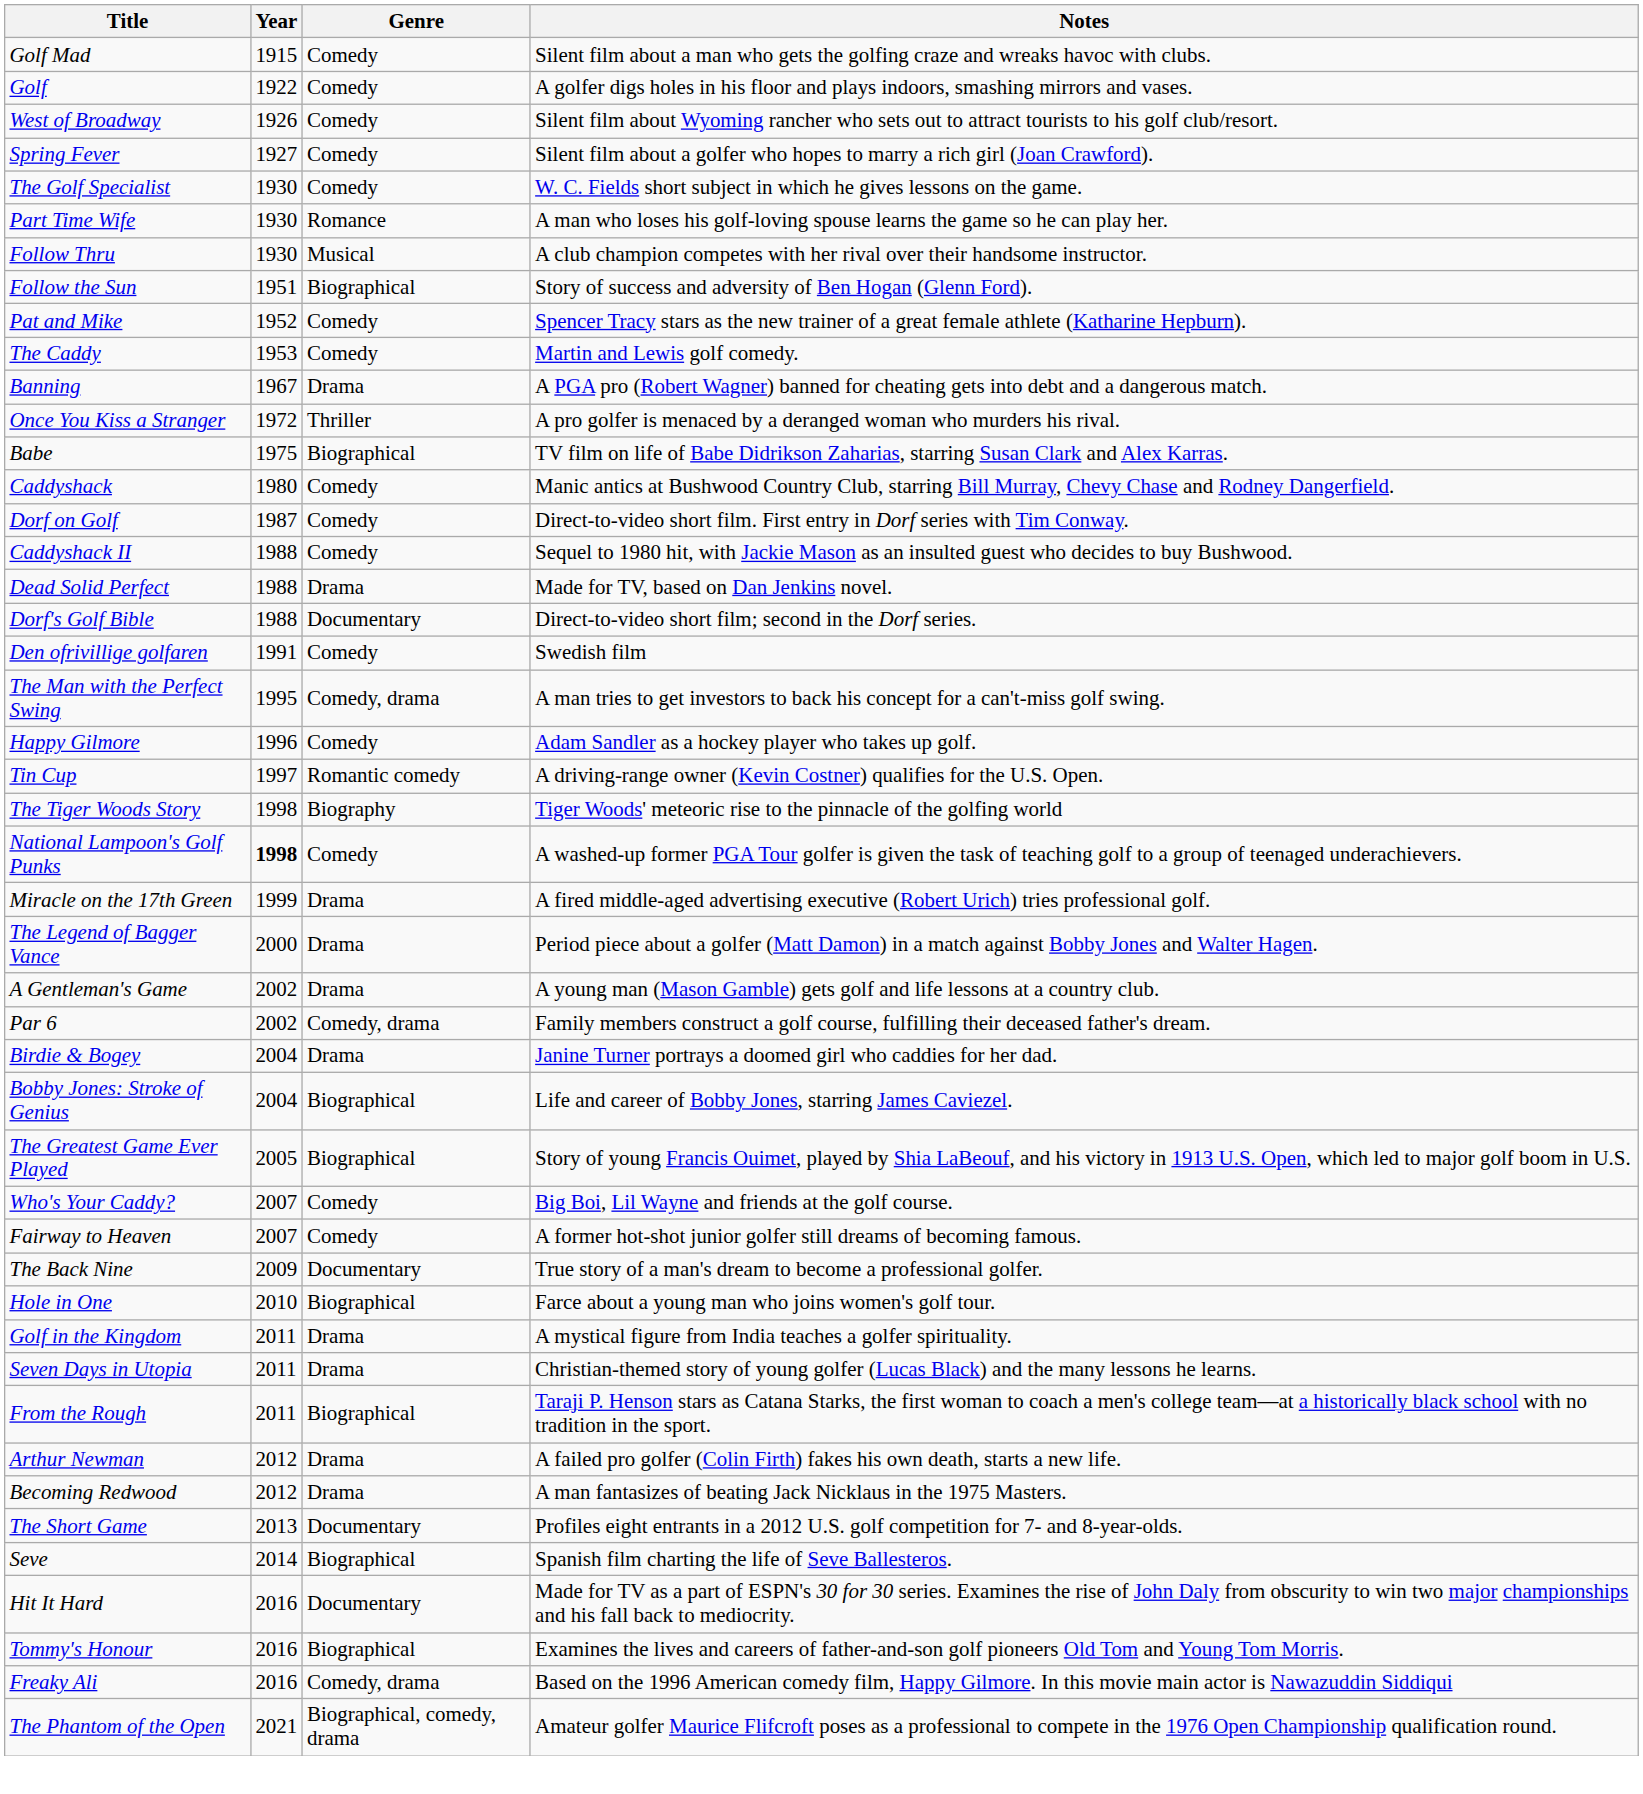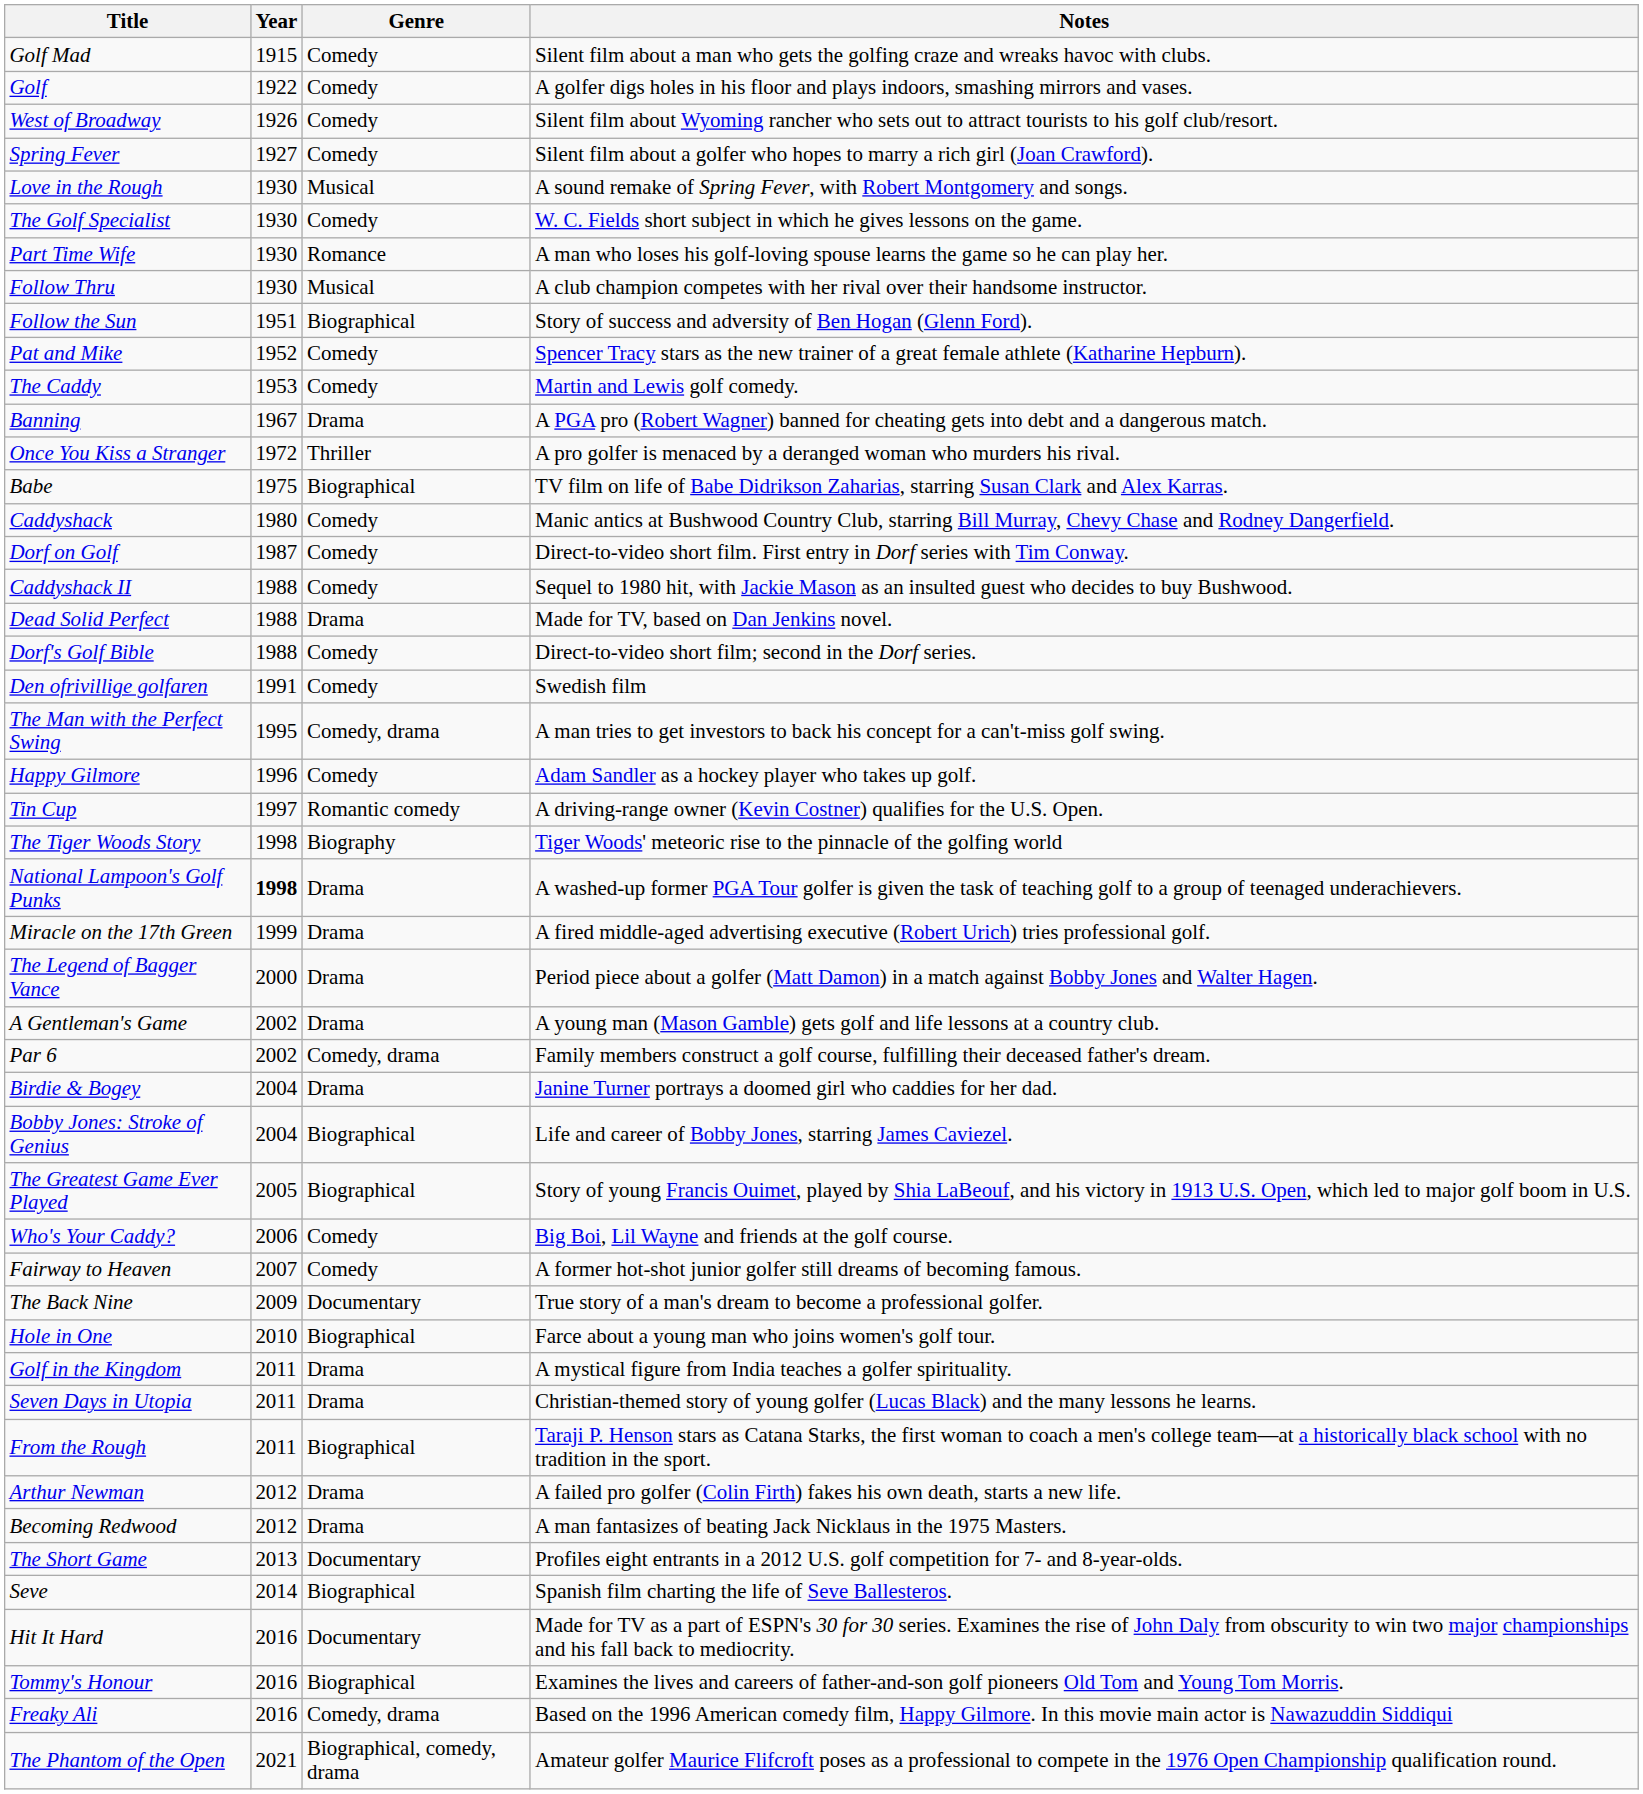 <table class="wikitable sortable">
 <tr>
 <th>Title</th>
 <th>Year</th>
 <th>Genre</th>
 <th>Notes</th>
 </tr>
 <tr>
 <td><em>Golf Mad</em></td>
 <td>1915</td>
 <td>Comedy</td>
 <td>Silent film about a man who gets the golfing craze and wreaks havoc with clubs.</td>
 </tr>
 <tr>
 <td><em><a href='#'>Golf</a></em></td>
 <td>1922</td>
 <td>Comedy</td>
 <td>A golfer digs holes in his floor and plays indoors, smashing mirrors and vases.</td>
 </tr>
 <tr>
 <td><em><a href='#'>West of Broadway</a></em></td>
 <td>1926</td>
 <td>Comedy</td>
 <td>Silent film about <a href='#'>Wyoming</a> rancher who sets out to attract tourists to his golf club/resort.</td>
 </tr>
 <tr>
 <td><em><a href='#'>Spring Fever</a></em></td>
 <td>1927</td>
 <td>Comedy</td>
 <td>Silent film about a golfer who hopes to marry a rich girl (<a href='#'>Joan Crawford</a>).</td>
+</tr>
+<tr>
+<td><em><a href='#'>Love in the Rough</a></em></td>
+<td>1930</td>
+<td>Musical</td>
+<td>A sound remake of <em>Spring Fever</em>, with <a href='#'>Robert Montgomery</a> and songs.</td>
 </tr>
 <tr>
 <td><em><a href='#'>The Golf Specialist</a></em></td>
 <td>1930</td>
 <td>Comedy</td>
 <td><a href='#'>W. C. Fields</a> short subject in which he gives lessons on the game.</td>
 </tr>
 <tr>
 <td><em><a href='#'>Part Time Wife</a></em></td>
 <td>1930</td>
 <td>Romance</td>
 <td>A man who loses his golf-loving spouse learns the game so he can play her.</td>
 </tr>
 <tr>
 <td><em><a href='#'>Follow Thru</a></em></td>
 <td>1930</td>
 <td>Musical</td>
 <td>A club champion competes with her rival over their handsome instructor.</td>
 </tr>
 <tr>
 <td><em><a href='#'>Follow the Sun</a></em></td>
 <td>1951</td>
 <td>Biographical</td>
 <td>Story of success and adversity of <a href='#'>Ben Hogan</a> (<a href='#'>Glenn Ford</a>).</td>
 </tr>
 <tr>
 <td><em><a href='#'>Pat and Mike</a></em></td>
 <td>1952</td>
 <td>Comedy</td>
 <td><a href='#'>Spencer Tracy</a> stars as the new trainer of a great female athlete (<a href='#'>Katharine Hepburn</a>).</td>
 </tr>
 <tr>
 <td><em><a href='#'>The Caddy</a></em></td>
 <td>1953</td>
 <td>Comedy</td>
 <td><a href='#'>Martin and Lewis</a> golf comedy.</td>
 </tr>
 <tr>
 <td><em><a href='#'>Banning</a></em></td>
 <td>1967</td>
 <td>Drama</td>
 <td>A <a href='#'>PGA</a> pro (<a href='#'>Robert Wagner</a>) banned for cheating gets into debt and a dangerous match.</td>
 </tr>
 <tr>
 <td><em><a href='#'>Once You Kiss a Stranger</a></em></td>
 <td>1972</td>
 <td>Thriller</td>
 <td>A pro golfer is menaced by a deranged woman who murders his rival.</td>
 </tr>
 <tr>
 <td><em>Babe</em></td>
 <td>1975</td>
 <td>Biographical</td>
 <td>TV film on life of <a href='#'>Babe Didrikson Zaharias</a>, starring <a href='#'>Susan Clark</a> and <a href='#'>Alex Karras</a>.</td>
 </tr>
 <tr>
 <td><em><a href='#'>Caddyshack</a></em></td>
 <td>1980</td>
 <td>Comedy</td>
 <td>Manic antics at Bushwood Country Club, starring <a href='#'>Bill Murray</a>, <a href='#'>Chevy Chase</a> and <a href='#'>Rodney Dangerfield</a>.</td>
 </tr>
 <tr>
 <td><em><a href='#'>Dorf on Golf</a></em></td>
 <td>1987</td>
 <td>Comedy</td>
 <td>Direct-to-video short film. First entry in <em>Dorf</em> series with <a href='#'>Tim Conway</a>.</td>
 </tr>
 <tr>
 <td><em><a href='#'>Caddyshack II</a></em></td>
 <td>1988</td>
 <td>Comedy</td>
 <td>Sequel to 1980 hit, with <a href='#'>Jackie Mason</a> as an insulted guest who decides to buy Bushwood.</td>
 </tr>
 <tr>
 <td><em><a href='#'>Dead Solid Perfect</a></em></td>
 <td>1988</td>
 <td>Drama</td>
 <td>Made for TV, based on <a href='#'>Dan Jenkins</a> novel.</td>
 </tr>
 <tr>
 <td><em><a href='#'>Dorf's Golf Bible</a></em></td>
 <td>1988</td>
-<td>Documentary</td>
+<td>Comedy</td>
 <td>Direct-to-video short film; second in the <em>Dorf</em> series.</td>
 </tr>
 <tr>
 <td><em><a href='#'>Den ofrivillige golfaren</a></em></td>
 <td>1991</td>
 <td>Comedy</td>
 <td>Swedish film</td>
 </tr>
 <tr>
 <td><em><a href='#'>The Man with the Perfect Swing</a></em></td>
 <td>1995</td>
 <td>Comedy, drama</td>
 <td>A man tries to get investors to back his concept for a can't-miss golf swing.</td>
 </tr>
 <tr>
 <td><em><a href='#'>Happy Gilmore</a></em></td>
 <td>1996</td>
 <td>Comedy</td>
 <td><a href='#'>Adam Sandler</a> as a hockey player who takes up golf.</td>
 </tr>
 <tr>
 <td><em><a href='#'>Tin Cup</a></em></td>
 <td>1997</td>
 <td>Romantic comedy</td>
 <td>A driving-range owner (<a href='#'>Kevin Costner</a>) qualifies for the U.S. Open.</td>
 </tr>
 <tr>
 <td><em><a href='#'>The Tiger Woods Story</a></em></td>
 <td>1998</td>
 <td>Biography</td>
 <td><a href='#'>Tiger Woods</a>' meteoric rise to the pinnacle of the golfing world</td>
 </tr>
 <tr>
 <td><em><a href='#'>National Lampoon's Golf Punks</a></em></td>
 <td><strong>1998</strong></td>
-<td>Comedy</td>
+<td>Drama</td>
 <td>A washed-up former <a href='#'>PGA Tour</a> golfer is given the task of teaching golf to a group of teenaged underachievers.</td>
 </tr>
 <tr>
 <td><em>Miracle on the 17th Green</em></td>
 <td>1999</td>
 <td>Drama</td>
 <td>A fired middle-aged advertising executive (<a href='#'>Robert Urich</a>) tries professional golf.</td>
 </tr>
 <tr>
 <td><em><a href='#'>The Legend of Bagger Vance</a></em></td>
 <td>2000</td>
 <td>Drama</td>
 <td>Period piece about a golfer (<a href='#'>Matt Damon</a>) in a match against <a href='#'>Bobby Jones</a> and <a href='#'>Walter Hagen</a>.</td>
 </tr>
 <tr>
 <td><em>A Gentleman's Game</em></td>
 <td>2002</td>
 <td>Drama</td>
 <td>A young man (<a href='#'>Mason Gamble</a>) gets golf and life lessons at a country club.</td>
 </tr>
 <tr>
 <td><em>Par 6</em></td>
 <td>2002</td>
 <td>Comedy, drama</td>
 <td>Family members construct a golf course, fulfilling their deceased father's dream.</td>
 </tr>
 <tr>
 <td><em><a href='#'>Birdie & Bogey</a></em></td>
 <td>2004</td>
 <td>Drama</td>
 <td><a href='#'>Janine Turner</a> portrays a doomed girl who caddies for her dad.</td>
 </tr>
 <tr>
 <td><em><a href='#'>Bobby Jones: Stroke of Genius</a></em></td>
 <td>2004</td>
 <td>Biographical</td>
 <td>Life and career of <a href='#'>Bobby Jones</a>, starring <a href='#'>James Caviezel</a>.</td>
 </tr>
 <tr>
 <td><em><a href='#'>The Greatest Game Ever Played</a></em></td>
 <td>2005</td>
 <td>Biographical</td>
 <td>Story of young <a href='#'>Francis Ouimet</a>, played by <a href='#'>Shia LaBeouf</a>, and his victory in <a href='#'>1913 U.S. Open</a>, which led to major golf boom in U.S.</td>
 </tr>
 <tr>
 <td><em><a href='#'>Who's Your Caddy?</a></em></td>
-<td>2007</td>
+<td>2006</td>
 <td>Comedy</td>
 <td><a href='#'>Big Boi</a>, <a href='#'>Lil Wayne</a> and friends at the golf course.</td>
 </tr>
 <tr>
 <td><em>Fairway to Heaven</em></td>
 <td>2007</td>
 <td>Comedy</td>
 <td>A former hot-shot junior golfer still dreams of becoming famous.</td>
 </tr>
 <tr>
 <td><em>The Back Nine</em></td>
 <td>2009</td>
 <td>Documentary</td>
 <td>True story of a man's dream to become a professional golfer.</td>
 </tr>
 <tr>
 <td><em><a href='#'>Hole in One</a></em></td>
 <td>2010</td>
 <td>Biographical</td>
 <td>Farce about a young man who joins women's golf tour.</td>
 </tr>
 <tr>
 <td><em><a href='#'>Golf in the Kingdom</a></em></td>
 <td>2011</td>
 <td>Drama</td>
 <td>A mystical figure from India teaches a golfer spirituality.</td>
 </tr>
 <tr>
 <td><em><a href='#'>Seven Days in Utopia</a></em></td>
 <td>2011</td>
 <td>Drama</td>
 <td>Christian-themed story of young golfer (<a href='#'>Lucas Black</a>) and the many lessons he learns.</td>
 </tr>
 <tr>
 <td><em><a href='#'>From the Rough</a></em></td>
 <td>2011</td>
 <td>Biographical</td>
 <td><a href='#'>Taraji P. Henson</a> stars as Catana Starks, the first woman to coach a men's college team—at <a href='#'>a historically black school</a> with no tradition in the sport.</td>
 </tr>
 <tr>
 <td><em><a href='#'>Arthur Newman</a></em></td>
 <td>2012</td>
 <td>Drama</td>
 <td>A failed pro golfer (<a href='#'>Colin Firth</a>) fakes his own death, starts a new life.</td>
 </tr>
 <tr>
 <td><em>Becoming Redwood</em></td>
 <td>2012</td>
 <td>Drama</td>
 <td>A man fantasizes of beating Jack Nicklaus in the 1975 Masters.</td>
 </tr>
 <tr>
 <td><em><a href='#'>The Short Game</a></em></td>
 <td>2013</td>
 <td>Documentary</td>
 <td>Profiles eight entrants in a 2012 U.S. golf competition for 7- and 8-year-olds.</td>
 </tr>
 <tr>
 <td><em>Seve</em></td>
 <td>2014</td>
 <td>Biographical</td>
 <td>Spanish film charting the life of <a href='#'>Seve Ballesteros</a>.</td>
 </tr>
 <tr>
 <td><em>Hit It Hard</em></td>
 <td>2016</td>
 <td>Documentary</td>
 <td>Made for TV as a part of ESPN's <em>30 for 30</em> series. Examines the rise of <a href='#'>John Daly</a> from obscurity to win two <a href='#'>major</a> <a href='#'>championships</a> and his fall back to mediocrity.</td>
 </tr>
 <tr>
 <td><em><a href='#'>Tommy's Honour</a></em></td>
 <td>2016</td>
 <td>Biographical</td>
 <td>Examines the lives and careers of father-and-son golf pioneers <a href='#'>Old Tom</a> and <a href='#'>Young Tom Morris</a>.</td>
 </tr>
 <tr>
 <td><em><a href='#'>Freaky Ali</a></em></td>
 <td>2016</td>
 <td>Comedy, drama</td>
 <td>Based on the 1996 American comedy film, <a href='#'>Happy Gilmore</a>. In this movie main actor is <a href='#'>Nawazuddin Siddiqui</a></td>
 </tr>
 <tr>
 <td><em><a href='#'>The Phantom of the Open</a></em></td>
 <td>2021</td>
 <td>Biographical, comedy, drama</td>
 <td>Amateur golfer <a href='#'>Maurice Flifcroft</a> poses as a professional to compete in the <a href='#'>1976 Open Championship</a> qualification round.</td>
 </tr>
 </table>
